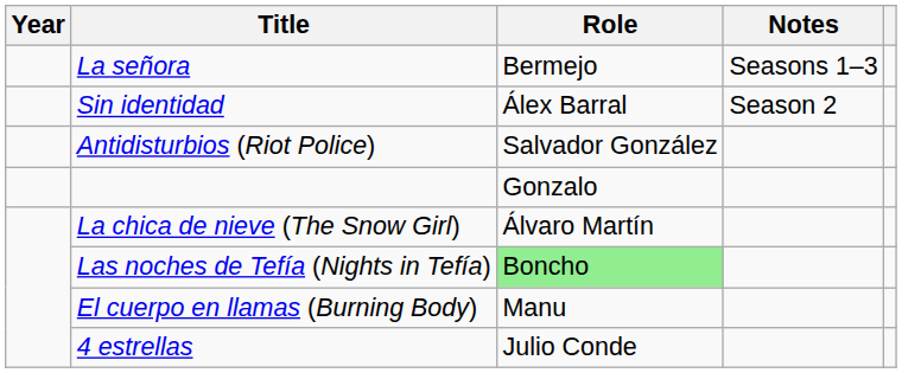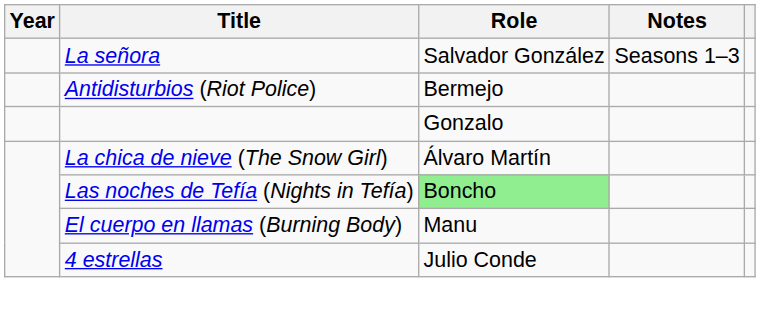 <table class="wikitable sortable">
 <tr>
 <th>Year</th>
 <th>Title</th>
 <th>Role</th>
 <th class = "unsortable">Notes</th>
 <th class = "unsortable"></th>
 </tr>
 <tr>
 <td></td>
 <td><em><a href='#'>La señora</a></em></td>
-<td>Bermejo</td>
+<td>Salvador González</td>
 <td>Seasons 1–3</td>
 <td></td>
 </tr>
 <tr>
 <td></td>
-<td><em><a href='#'>Sin identidad</a></em></td>
-<td>Álex Barral</td>
-<td>Season 2</td>
-<td></td>
-</tr>
-<tr>
-<td></td>
 <td><em><a href='#'>Antidisturbios</a></em> (<em>Riot Police</em>)</td>
-<td>Salvador González</td>
+<td>Bermejo</td>
 <td></td>
 <td></td>
 </tr>
 <tr>
 <td></td>
 <td><em></em></td>
 <td>Gonzalo</td>
 <td></td>
 <td></td>
 </tr>
 <tr>
 <td rowspan = "4"></td>
 <td><em><a href='#'>La chica de nieve</a></em> (<em>The Snow Girl</em>)</td>
 <td>Álvaro Martín</td>
 <td></td>
 <td></td>
 </tr>
 <tr>
 <td><em><a href='#'>Las noches de Tefía</a></em> (<em>Nights in Tefía</em>)</td>
 <td style="background: lightgreen;">Boncho</td>
 <td></td>
 <td></td>
 </tr>
 <tr>
 <td><em><a href='#'>El cuerpo en llamas</a></em> (<em>Burning Body</em>)</td>
 <td>Manu</td>
 <td></td>
 <td></td>
 </tr>
 <tr>
 <td><em><a href='#'>4 estrellas</a></em></td>
 <td>Julio Conde</td>
 <td></td>
 <td></td>
 </tr>
 </table>
